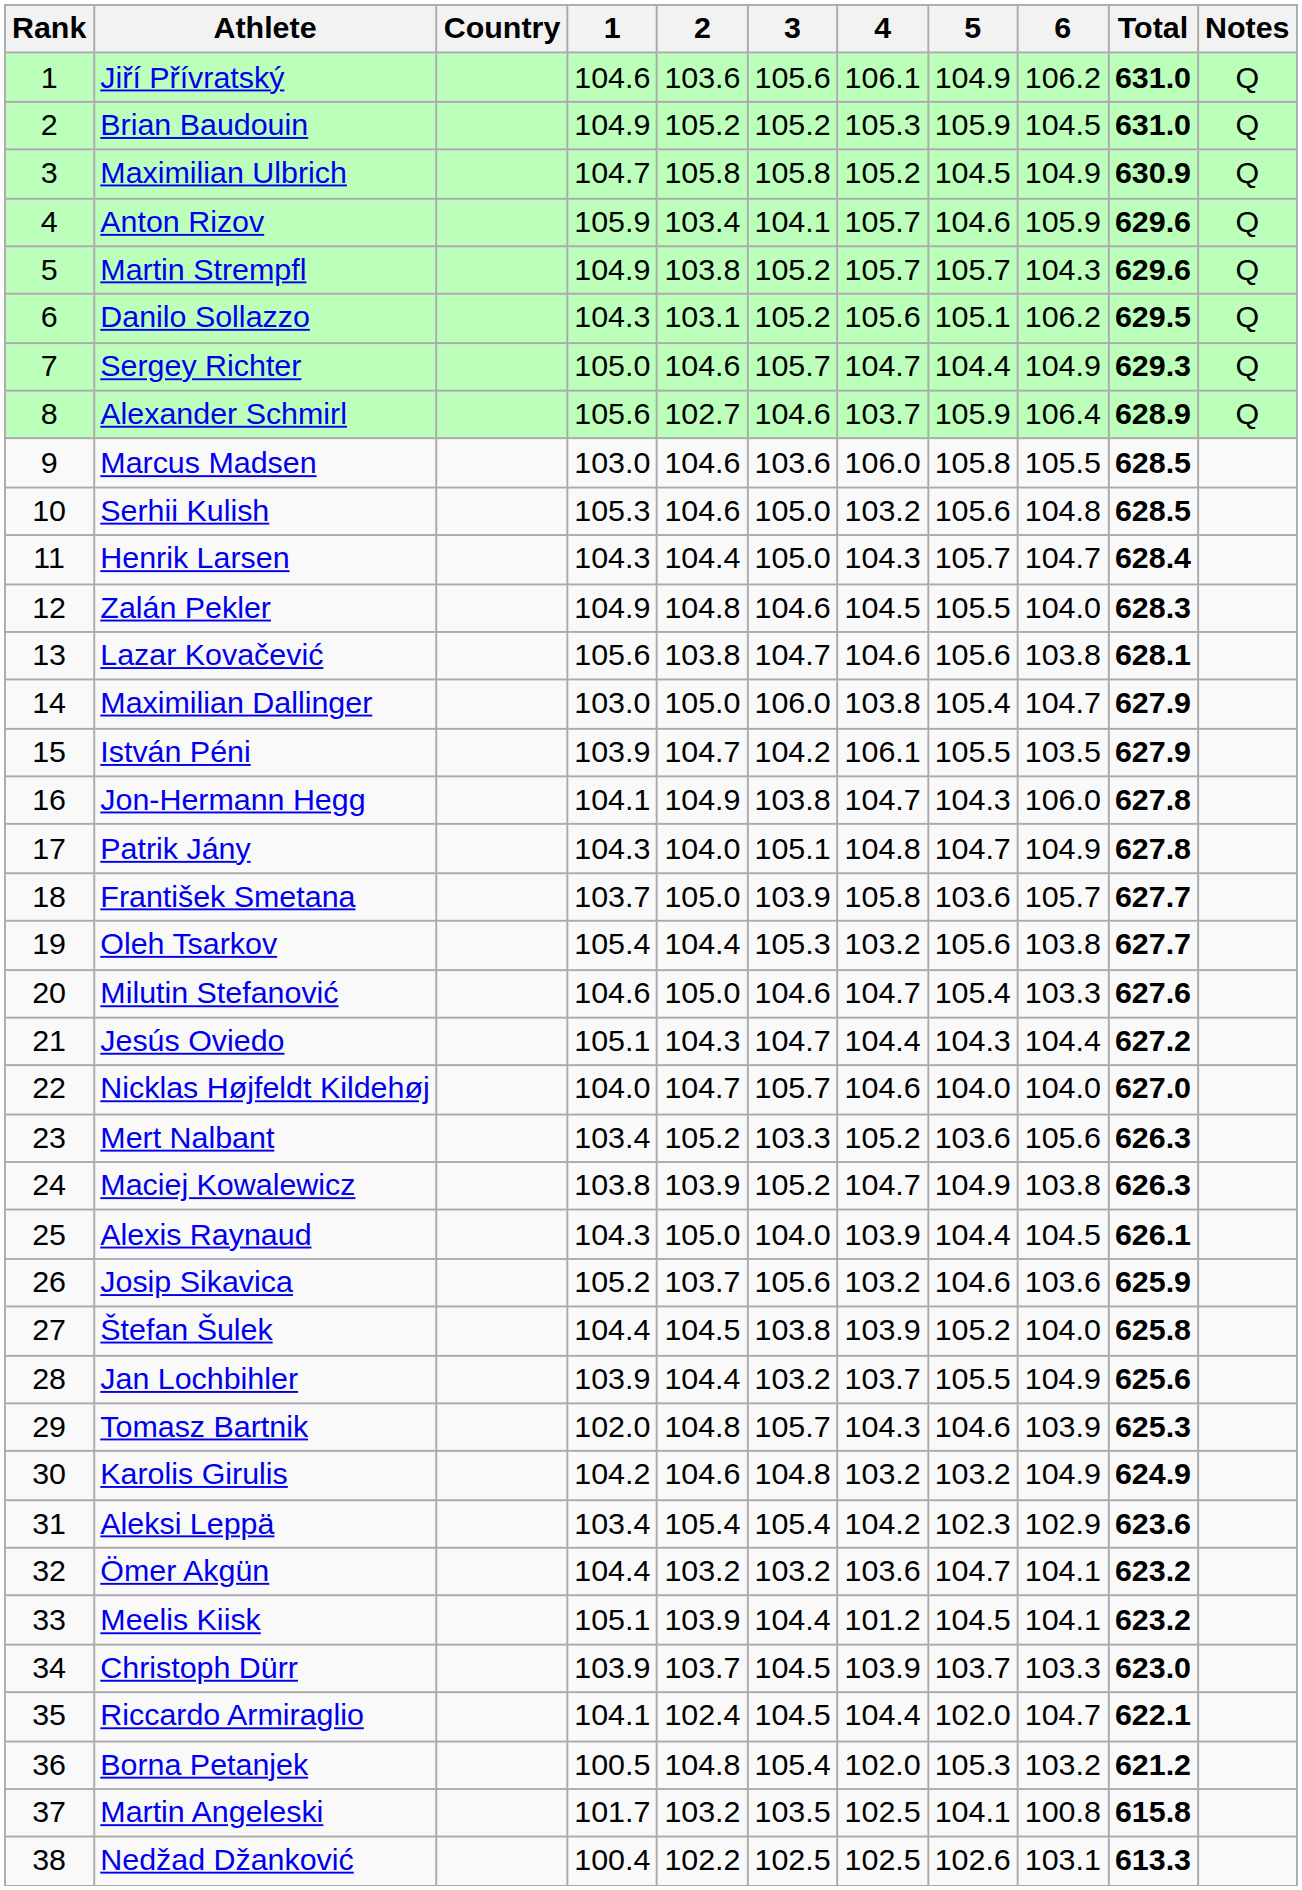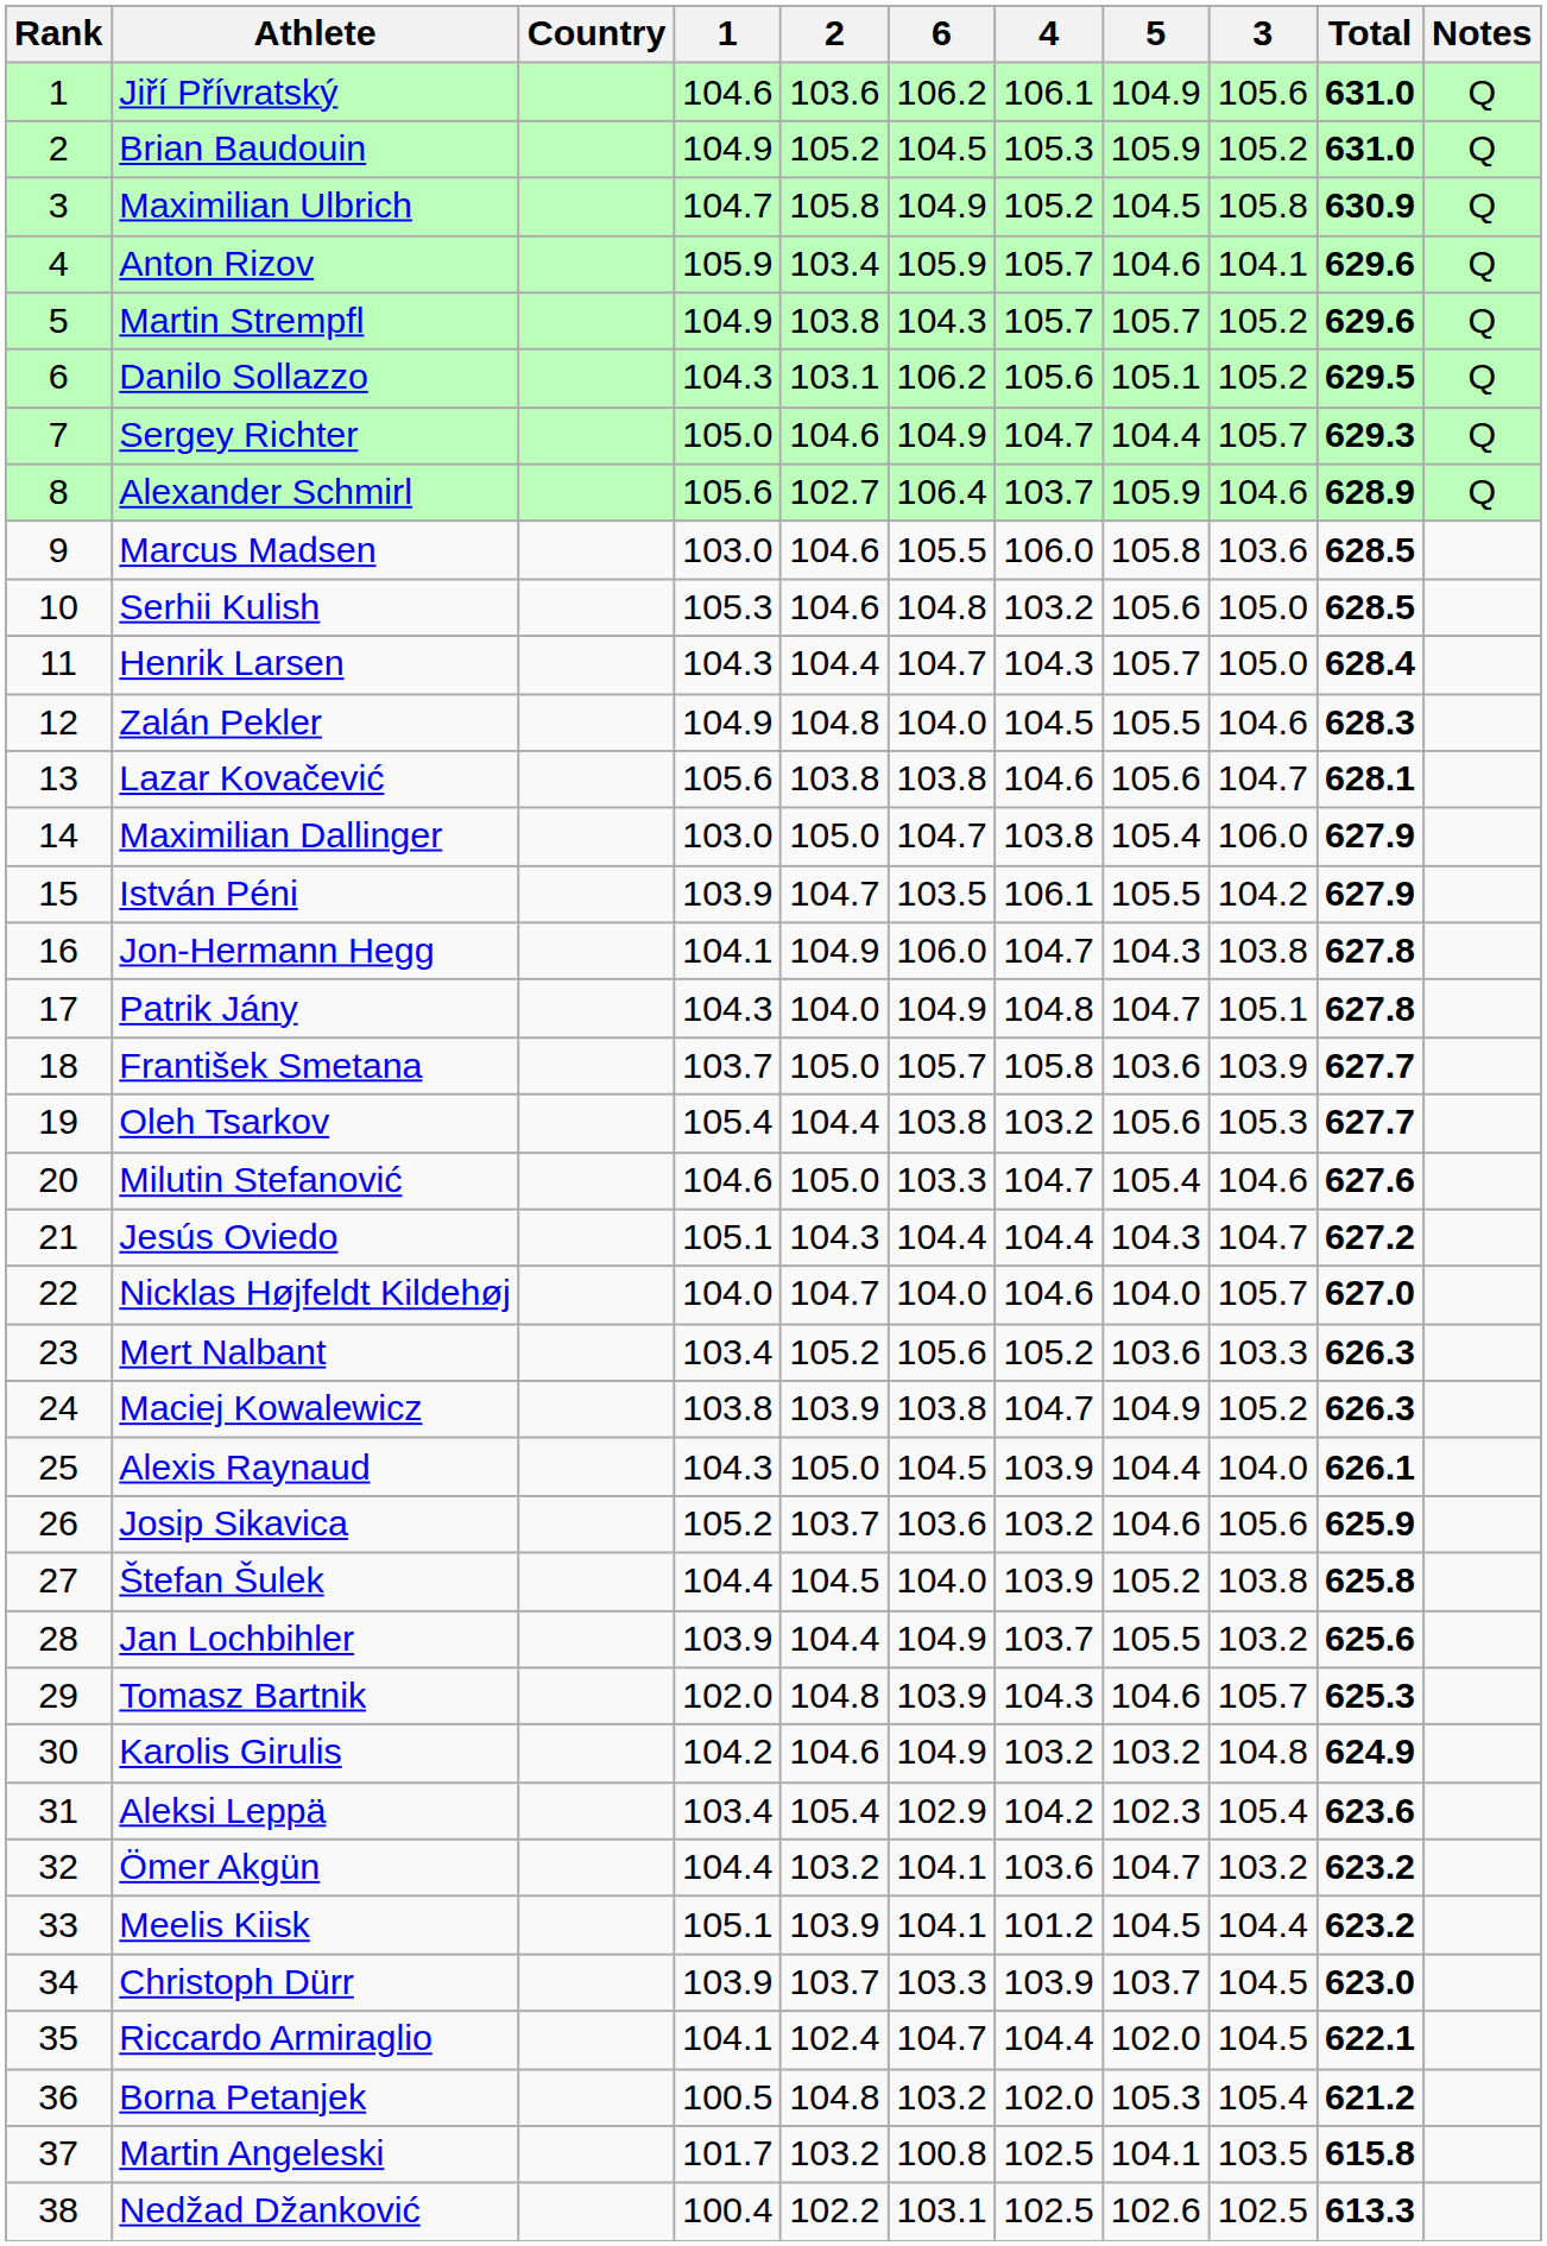 <table class="wikitable sortable" style="text-align:center">
 <tr>
 <th>Rank</th>
 <th>Athlete</th>
 <th>Country</th>
 <th width=30px>1</th>
 <th width=30px>2</th>
-<th width=30px>3</th>
+<th width=30px>6</th>
 <th width=30px>4</th>
 <th width=30px>5</th>
-<th width=30px>6</th>
+<th width=30px>3</th>
 <th>Total</th>
 <th class=unsortable>Notes</th>
 </tr>
 <tr bgcolor=bbffbb>
 <td>1</td>
 <td align=left><a href='#'>Jiří Přívratský</a></td>
 <td align=left></td>
 <td>104.6</td>
 <td>103.6</td>
-<td>105.6</td>
+<td>106.2</td>
 <td>106.1</td>
 <td>104.9</td>
-<td>106.2</td>
+<td>105.6</td>
 <td><strong>631.0</strong></td>
 <td>Q</td>
 </tr>
 <tr bgcolor=bbffbb>
 <td>2</td>
 <td align=left><a href='#'>Brian Baudouin</a></td>
 <td align=left></td>
 <td>104.9</td>
 <td>105.2</td>
-<td>105.2</td>
+<td>104.5</td>
 <td>105.3</td>
 <td>105.9</td>
-<td>104.5</td>
+<td>105.2</td>
 <td><strong>631.0</strong></td>
 <td>Q</td>
 </tr>
 <tr bgcolor=bbffbb>
 <td>3</td>
 <td align=left><a href='#'>Maximilian Ulbrich</a></td>
 <td align=left></td>
 <td>104.7</td>
 <td>105.8</td>
-<td>105.8</td>
+<td>104.9</td>
 <td>105.2</td>
 <td>104.5</td>
-<td>104.9</td>
+<td>105.8</td>
 <td><strong>630.9</strong></td>
 <td>Q</td>
 </tr>
 <tr bgcolor=bbffbb>
 <td>4</td>
 <td align=left><a href='#'>Anton Rizov</a></td>
 <td align=left></td>
 <td>105.9</td>
 <td>103.4</td>
-<td>104.1</td>
+<td>105.9</td>
 <td>105.7</td>
 <td>104.6</td>
-<td>105.9</td>
+<td>104.1</td>
 <td><strong>629.6</strong></td>
 <td>Q</td>
 </tr>
 <tr bgcolor=bbffbb>
 <td>5</td>
 <td align=left><a href='#'>Martin Strempfl</a></td>
 <td align=left></td>
 <td>104.9</td>
 <td>103.8</td>
-<td>105.2</td>
+<td>104.3</td>
 <td>105.7</td>
 <td>105.7</td>
-<td>104.3</td>
+<td>105.2</td>
 <td><strong>629.6</strong></td>
 <td>Q</td>
 </tr>
 <tr bgcolor=bbffbb>
 <td>6</td>
 <td align=left><a href='#'>Danilo Sollazzo</a></td>
 <td align=left></td>
 <td>104.3</td>
 <td>103.1</td>
-<td>105.2</td>
+<td>106.2</td>
 <td>105.6</td>
 <td>105.1</td>
-<td>106.2</td>
+<td>105.2</td>
 <td><strong>629.5</strong></td>
 <td>Q</td>
 </tr>
 <tr bgcolor=bbffbb>
 <td>7</td>
 <td align=left><a href='#'>Sergey Richter</a></td>
 <td align=left></td>
 <td>105.0</td>
 <td>104.6</td>
-<td>105.7</td>
+<td>104.9</td>
 <td>104.7</td>
 <td>104.4</td>
-<td>104.9</td>
+<td>105.7</td>
 <td><strong>629.3</strong></td>
 <td>Q</td>
 </tr>
 <tr bgcolor=bbffbb>
 <td>8</td>
 <td align=left><a href='#'>Alexander Schmirl</a></td>
 <td align=left></td>
 <td>105.6</td>
 <td>102.7</td>
-<td>104.6</td>
+<td>106.4</td>
 <td>103.7</td>
 <td>105.9</td>
-<td>106.4</td>
+<td>104.6</td>
 <td><strong>628.9</strong></td>
 <td>Q</td>
 </tr>
 <tr>
 <td>9</td>
 <td align=left><a href='#'>Marcus Madsen</a></td>
 <td align=left></td>
 <td>103.0</td>
 <td>104.6</td>
-<td>103.6</td>
+<td>105.5</td>
 <td>106.0</td>
 <td>105.8</td>
-<td>105.5</td>
+<td>103.6</td>
 <td><strong>628.5</strong></td>
 <td></td>
 </tr>
 <tr>
 <td>10</td>
 <td align=left><a href='#'>Serhii Kulish</a></td>
 <td align=left></td>
 <td>105.3</td>
 <td>104.6</td>
-<td>105.0</td>
+<td>104.8</td>
 <td>103.2</td>
 <td>105.6</td>
-<td>104.8</td>
+<td>105.0</td>
 <td><strong>628.5</strong></td>
 <td></td>
 </tr>
 <tr>
 <td>11</td>
 <td align=left><a href='#'>Henrik Larsen</a></td>
 <td align=left></td>
 <td>104.3</td>
 <td>104.4</td>
-<td>105.0</td>
+<td>104.7</td>
 <td>104.3</td>
 <td>105.7</td>
-<td>104.7</td>
+<td>105.0</td>
 <td><strong>628.4</strong></td>
 <td></td>
 </tr>
 <tr>
 <td>12</td>
 <td align=left><a href='#'>Zalán Pekler</a></td>
 <td align=left></td>
 <td>104.9</td>
 <td>104.8</td>
-<td>104.6</td>
+<td>104.0</td>
 <td>104.5</td>
 <td>105.5</td>
-<td>104.0</td>
+<td>104.6</td>
 <td><strong>628.3</strong></td>
 <td></td>
 </tr>
 <tr>
 <td>13</td>
 <td align=left><a href='#'>Lazar Kovačević</a></td>
 <td align=left></td>
 <td>105.6</td>
 <td>103.8</td>
-<td>104.7</td>
+<td>103.8</td>
 <td>104.6</td>
 <td>105.6</td>
-<td>103.8</td>
+<td>104.7</td>
 <td><strong>628.1</strong></td>
 <td></td>
 </tr>
 <tr>
 <td>14</td>
 <td align=left><a href='#'>Maximilian Dallinger</a></td>
 <td align=left></td>
 <td>103.0</td>
 <td>105.0</td>
-<td>106.0</td>
+<td>104.7</td>
 <td>103.8</td>
 <td>105.4</td>
-<td>104.7</td>
+<td>106.0</td>
 <td><strong>627.9</strong></td>
 <td></td>
 </tr>
 <tr>
 <td>15</td>
 <td align=left><a href='#'>István Péni</a></td>
 <td align=left></td>
 <td>103.9</td>
 <td>104.7</td>
-<td>104.2</td>
+<td>103.5</td>
 <td>106.1</td>
 <td>105.5</td>
-<td>103.5</td>
+<td>104.2</td>
 <td><strong>627.9</strong></td>
 <td></td>
 </tr>
 <tr>
 <td>16</td>
 <td align=left><a href='#'>Jon-Hermann Hegg</a></td>
 <td align=left></td>
 <td>104.1</td>
 <td>104.9</td>
-<td>103.8</td>
+<td>106.0</td>
 <td>104.7</td>
 <td>104.3</td>
-<td>106.0</td>
+<td>103.8</td>
 <td><strong>627.8</strong></td>
 <td></td>
 </tr>
 <tr>
 <td>17</td>
 <td align=left><a href='#'>Patrik Jány</a></td>
 <td align=left></td>
 <td>104.3</td>
 <td>104.0</td>
-<td>105.1</td>
+<td>104.9</td>
 <td>104.8</td>
 <td>104.7</td>
-<td>104.9</td>
+<td>105.1</td>
 <td><strong>627.8</strong></td>
 <td></td>
 </tr>
 <tr>
 <td>18</td>
 <td align=left><a href='#'>František Smetana</a></td>
 <td align=left></td>
 <td>103.7</td>
 <td>105.0</td>
-<td>103.9</td>
+<td>105.7</td>
 <td>105.8</td>
 <td>103.6</td>
-<td>105.7</td>
+<td>103.9</td>
 <td><strong>627.7</strong></td>
 <td></td>
 </tr>
 <tr>
 <td>19</td>
 <td align=left><a href='#'>Oleh Tsarkov</a></td>
 <td align=left></td>
 <td>105.4</td>
 <td>104.4</td>
-<td>105.3</td>
+<td>103.8</td>
 <td>103.2</td>
 <td>105.6</td>
-<td>103.8</td>
+<td>105.3</td>
 <td><strong>627.7</strong></td>
 <td></td>
 </tr>
 <tr>
 <td>20</td>
 <td align=left><a href='#'>Milutin Stefanović</a></td>
 <td align=left></td>
 <td>104.6</td>
 <td>105.0</td>
-<td>104.6</td>
+<td>103.3</td>
 <td>104.7</td>
 <td>105.4</td>
-<td>103.3</td>
+<td>104.6</td>
 <td><strong>627.6</strong></td>
 <td></td>
 </tr>
 <tr>
 <td>21</td>
 <td align=left><a href='#'>Jesús Oviedo</a></td>
 <td align=left></td>
 <td>105.1</td>
 <td>104.3</td>
-<td>104.7</td>
+<td>104.4</td>
 <td>104.4</td>
 <td>104.3</td>
-<td>104.4</td>
+<td>104.7</td>
 <td><strong>627.2</strong></td>
 <td></td>
 </tr>
 <tr>
 <td>22</td>
 <td align=left><a href='#'>Nicklas Højfeldt Kildehøj</a></td>
 <td align=left></td>
 <td>104.0</td>
 <td>104.7</td>
-<td>105.7</td>
+<td>104.0</td>
 <td>104.6</td>
 <td>104.0</td>
-<td>104.0</td>
+<td>105.7</td>
 <td><strong>627.0</strong></td>
 <td></td>
 </tr>
 <tr>
 <td>23</td>
 <td align=left><a href='#'>Mert Nalbant</a></td>
 <td align=left></td>
 <td>103.4</td>
 <td>105.2</td>
-<td>103.3</td>
+<td>105.6</td>
 <td>105.2</td>
 <td>103.6</td>
-<td>105.6</td>
+<td>103.3</td>
 <td><strong>626.3</strong></td>
 <td></td>
 </tr>
 <tr>
 <td>24</td>
 <td align=left><a href='#'>Maciej Kowalewicz</a></td>
 <td align=left></td>
 <td>103.8</td>
 <td>103.9</td>
-<td>105.2</td>
+<td>103.8</td>
 <td>104.7</td>
 <td>104.9</td>
-<td>103.8</td>
+<td>105.2</td>
 <td><strong>626.3</strong></td>
 <td></td>
 </tr>
 <tr>
 <td>25</td>
 <td align=left><a href='#'>Alexis Raynaud</a></td>
 <td align=left></td>
 <td>104.3</td>
 <td>105.0</td>
-<td>104.0</td>
+<td>104.5</td>
 <td>103.9</td>
 <td>104.4</td>
-<td>104.5</td>
+<td>104.0</td>
 <td><strong>626.1</strong></td>
 <td></td>
 </tr>
 <tr>
 <td>26</td>
 <td align=left><a href='#'>Josip Sikavica</a></td>
 <td align=left></td>
 <td>105.2</td>
 <td>103.7</td>
-<td>105.6</td>
+<td>103.6</td>
 <td>103.2</td>
 <td>104.6</td>
-<td>103.6</td>
+<td>105.6</td>
 <td><strong>625.9</strong></td>
 <td></td>
 </tr>
 <tr>
 <td>27</td>
 <td align=left><a href='#'>Štefan Šulek</a></td>
 <td align=left></td>
 <td>104.4</td>
 <td>104.5</td>
-<td>103.8</td>
+<td>104.0</td>
 <td>103.9</td>
 <td>105.2</td>
-<td>104.0</td>
+<td>103.8</td>
 <td><strong>625.8</strong></td>
 <td></td>
 </tr>
 <tr>
 <td>28</td>
 <td align=left><a href='#'>Jan Lochbihler</a></td>
 <td align=left></td>
 <td>103.9</td>
 <td>104.4</td>
-<td>103.2</td>
+<td>104.9</td>
 <td>103.7</td>
 <td>105.5</td>
-<td>104.9</td>
+<td>103.2</td>
 <td><strong>625.6</strong></td>
 <td></td>
 </tr>
 <tr>
 <td>29</td>
 <td align=left><a href='#'>Tomasz Bartnik</a></td>
 <td align=left></td>
 <td>102.0</td>
 <td>104.8</td>
-<td>105.7</td>
+<td>103.9</td>
 <td>104.3</td>
 <td>104.6</td>
-<td>103.9</td>
+<td>105.7</td>
 <td><strong>625.3</strong></td>
 <td></td>
 </tr>
 <tr>
 <td>30</td>
 <td align=left><a href='#'>Karolis Girulis</a></td>
 <td align=left></td>
 <td>104.2</td>
 <td>104.6</td>
-<td>104.8</td>
+<td>104.9</td>
 <td>103.2</td>
 <td>103.2</td>
-<td>104.9</td>
+<td>104.8</td>
 <td><strong>624.9</strong></td>
 <td></td>
 </tr>
 <tr>
 <td>31</td>
 <td align=left><a href='#'>Aleksi Leppä</a></td>
 <td align=left></td>
 <td>103.4</td>
 <td>105.4</td>
-<td>105.4</td>
+<td>102.9</td>
 <td>104.2</td>
 <td>102.3</td>
-<td>102.9</td>
+<td>105.4</td>
 <td><strong>623.6</strong></td>
 <td></td>
 </tr>
 <tr>
 <td>32</td>
 <td align=left><a href='#'>Ömer Akgün</a></td>
 <td align=left></td>
 <td>104.4</td>
 <td>103.2</td>
-<td>103.2</td>
+<td>104.1</td>
 <td>103.6</td>
 <td>104.7</td>
-<td>104.1</td>
+<td>103.2</td>
 <td><strong>623.2</strong></td>
 <td></td>
 </tr>
 <tr>
 <td>33</td>
 <td align=left><a href='#'>Meelis Kiisk</a></td>
 <td align=left></td>
 <td>105.1</td>
 <td>103.9</td>
-<td>104.4</td>
+<td>104.1</td>
 <td>101.2</td>
 <td>104.5</td>
-<td>104.1</td>
+<td>104.4</td>
 <td><strong>623.2</strong></td>
 <td></td>
 </tr>
 <tr>
 <td>34</td>
 <td align=left><a href='#'>Christoph Dürr</a></td>
 <td align=left></td>
 <td>103.9</td>
 <td>103.7</td>
-<td>104.5</td>
+<td>103.3</td>
 <td>103.9</td>
 <td>103.7</td>
-<td>103.3</td>
+<td>104.5</td>
 <td><strong>623.0</strong></td>
 <td></td>
 </tr>
 <tr>
 <td>35</td>
 <td align=left><a href='#'>Riccardo Armiraglio</a></td>
 <td align=left></td>
 <td>104.1</td>
 <td>102.4</td>
-<td>104.5</td>
+<td>104.7</td>
 <td>104.4</td>
 <td>102.0</td>
-<td>104.7</td>
+<td>104.5</td>
 <td><strong>622.1</strong></td>
 <td></td>
 </tr>
 <tr>
 <td>36</td>
 <td align=left><a href='#'>Borna Petanjek</a></td>
 <td align=left></td>
 <td>100.5</td>
 <td>104.8</td>
-<td>105.4</td>
+<td>103.2</td>
 <td>102.0</td>
 <td>105.3</td>
-<td>103.2</td>
+<td>105.4</td>
 <td><strong>621.2</strong></td>
 <td></td>
 </tr>
 <tr>
 <td>37</td>
 <td align=left><a href='#'>Martin Angeleski</a></td>
 <td align=left></td>
 <td>101.7</td>
 <td>103.2</td>
-<td>103.5</td>
+<td>100.8</td>
 <td>102.5</td>
 <td>104.1</td>
-<td>100.8</td>
+<td>103.5</td>
 <td><strong>615.8</strong></td>
 <td></td>
 </tr>
 <tr>
 <td>38</td>
 <td align=left><a href='#'>Nedžad Džanković</a></td>
 <td align=left></td>
 <td>100.4</td>
 <td>102.2</td>
-<td>102.5</td>
+<td>103.1</td>
 <td>102.5</td>
 <td>102.6</td>
-<td>103.1</td>
+<td>102.5</td>
 <td><strong>613.3</strong></td>
 <td></td>
 </tr>
 </table>
